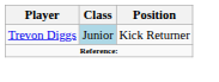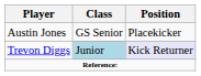 <table class="wikitable">
 <tr>
 <th>Player</th>
 <th>Class</th>
 <th>Position</th>
 </tr>
 <tr>
+<td>Austin Jones</td>
+<td>GS Senior</td>
+<td>Placekicker</td>
+</tr>
+<tr>
 <td><a href='#'>Trevon Diggs</a></td>
 <td style="background: lightblue;">Junior</td>
-<td>Kick Returner</td>
+<td style="background: lavender;">Kick Returner</td>
 </tr>
 <tr>
 <td colspan="3"  style="font-size:8pt; text-align:center;"><strong>Reference:</strong></td>
 </tr>
 </table>
